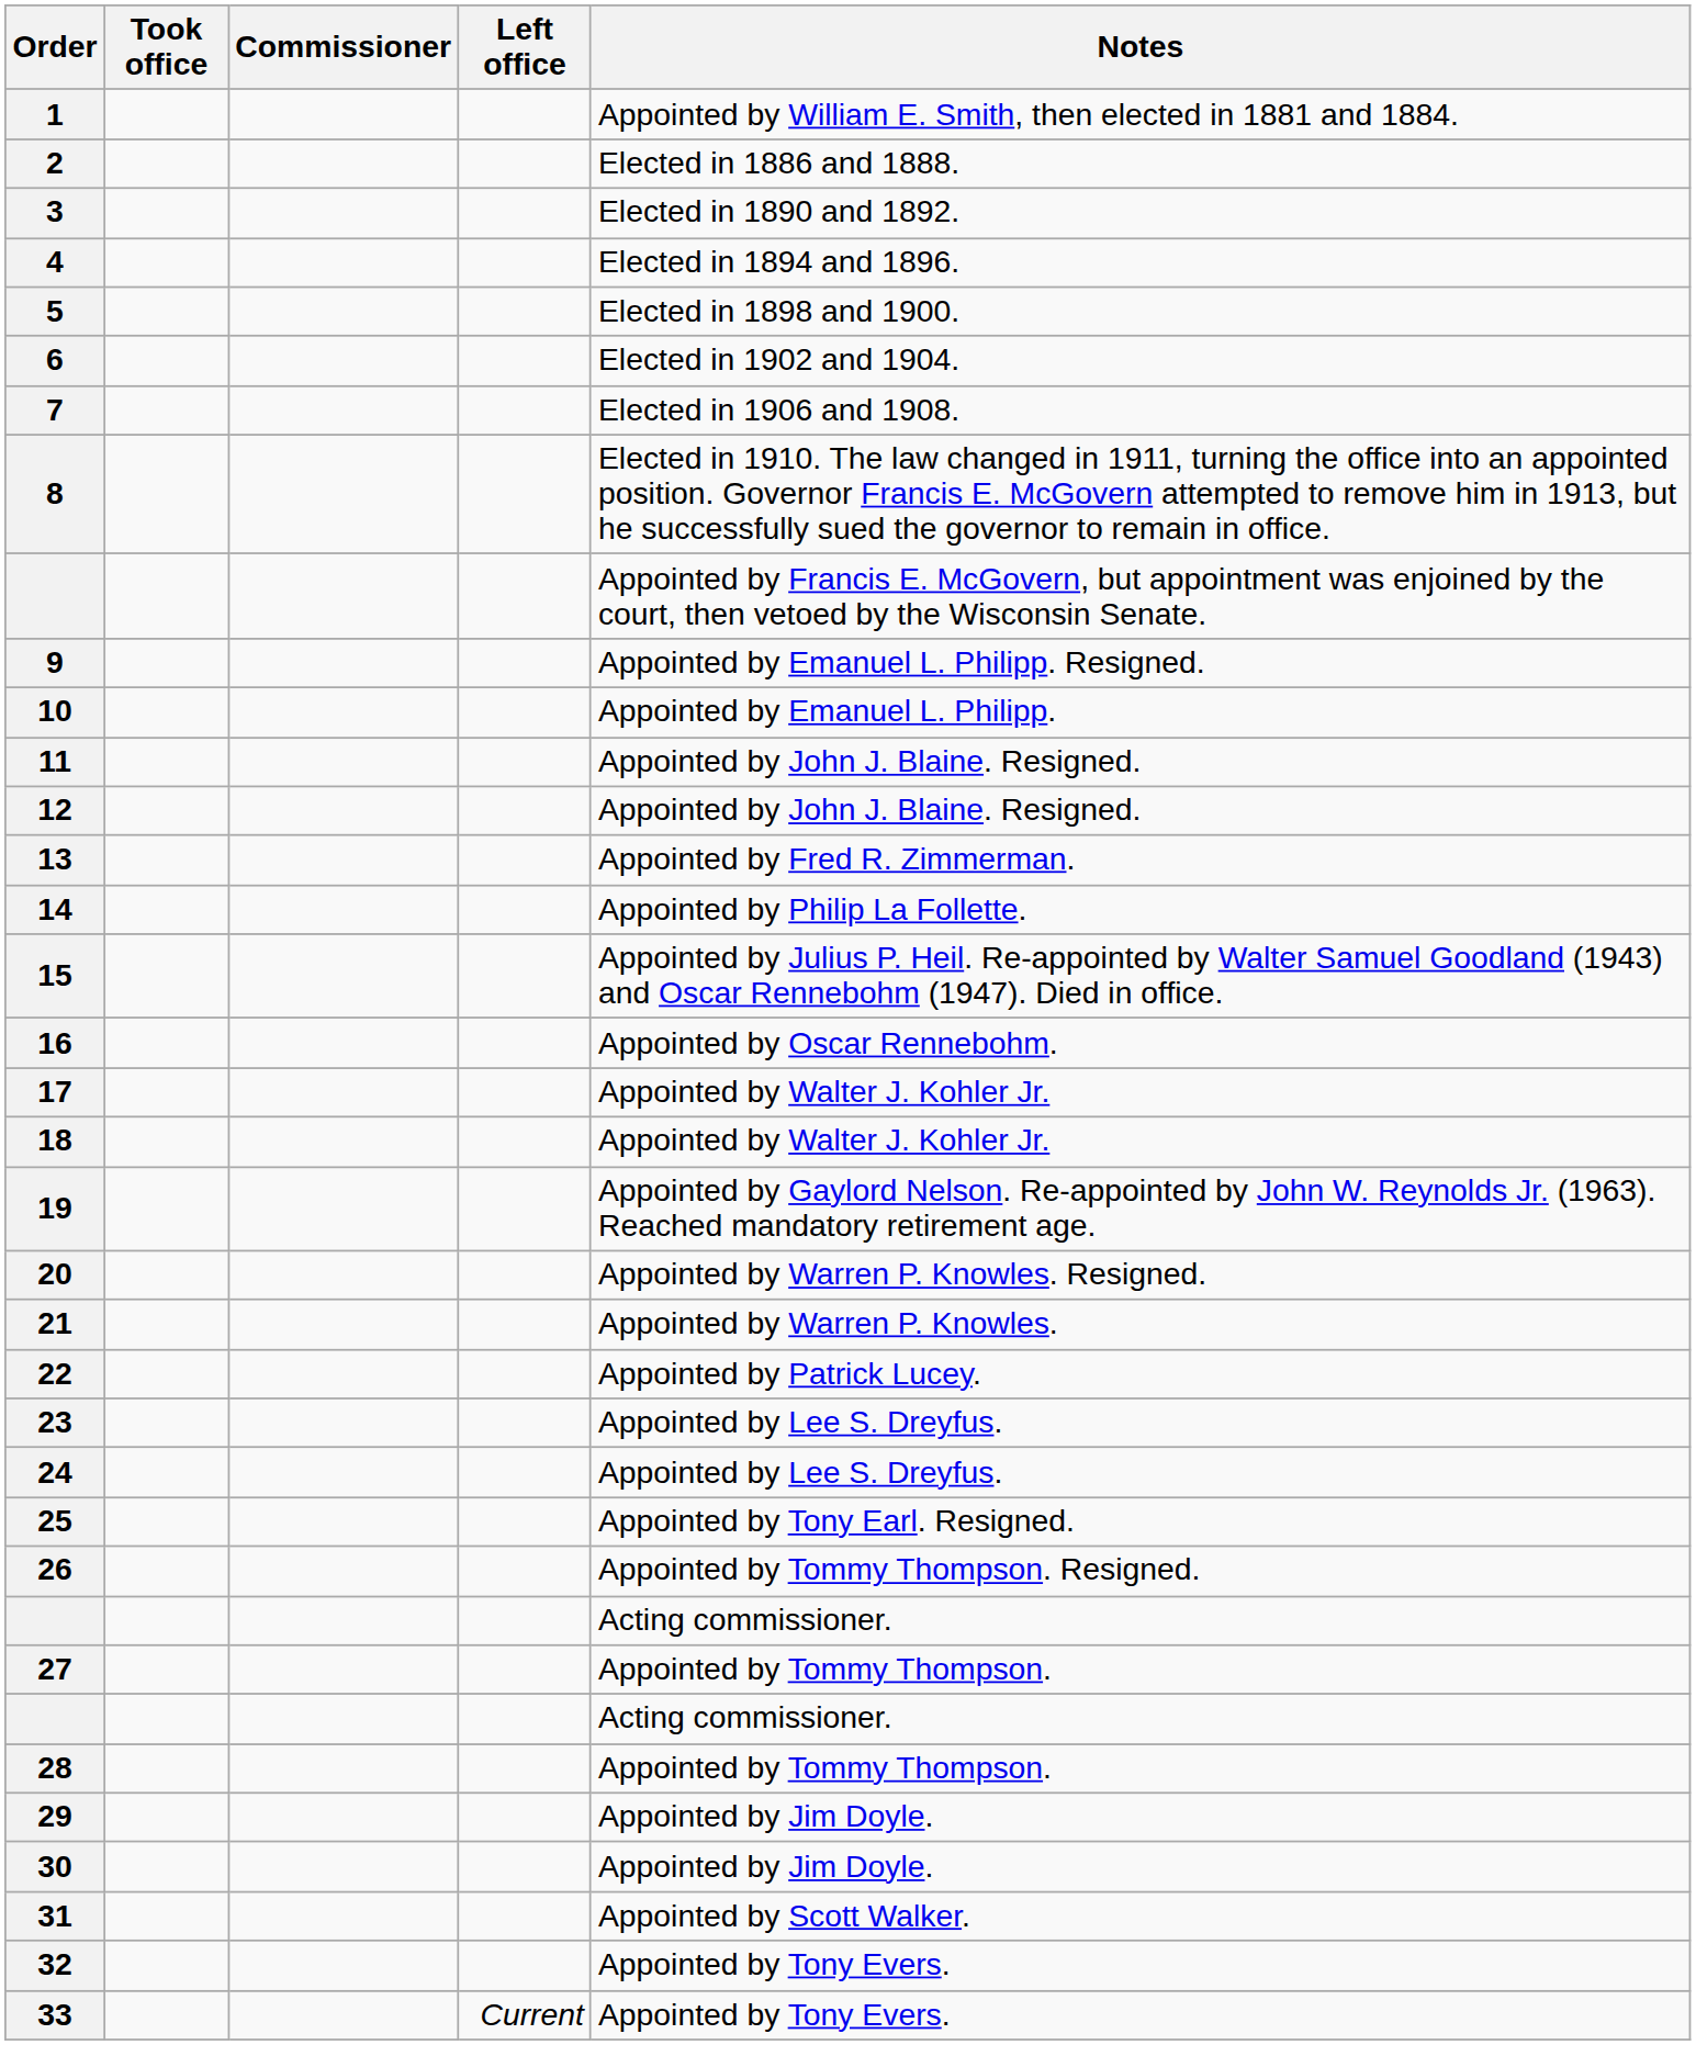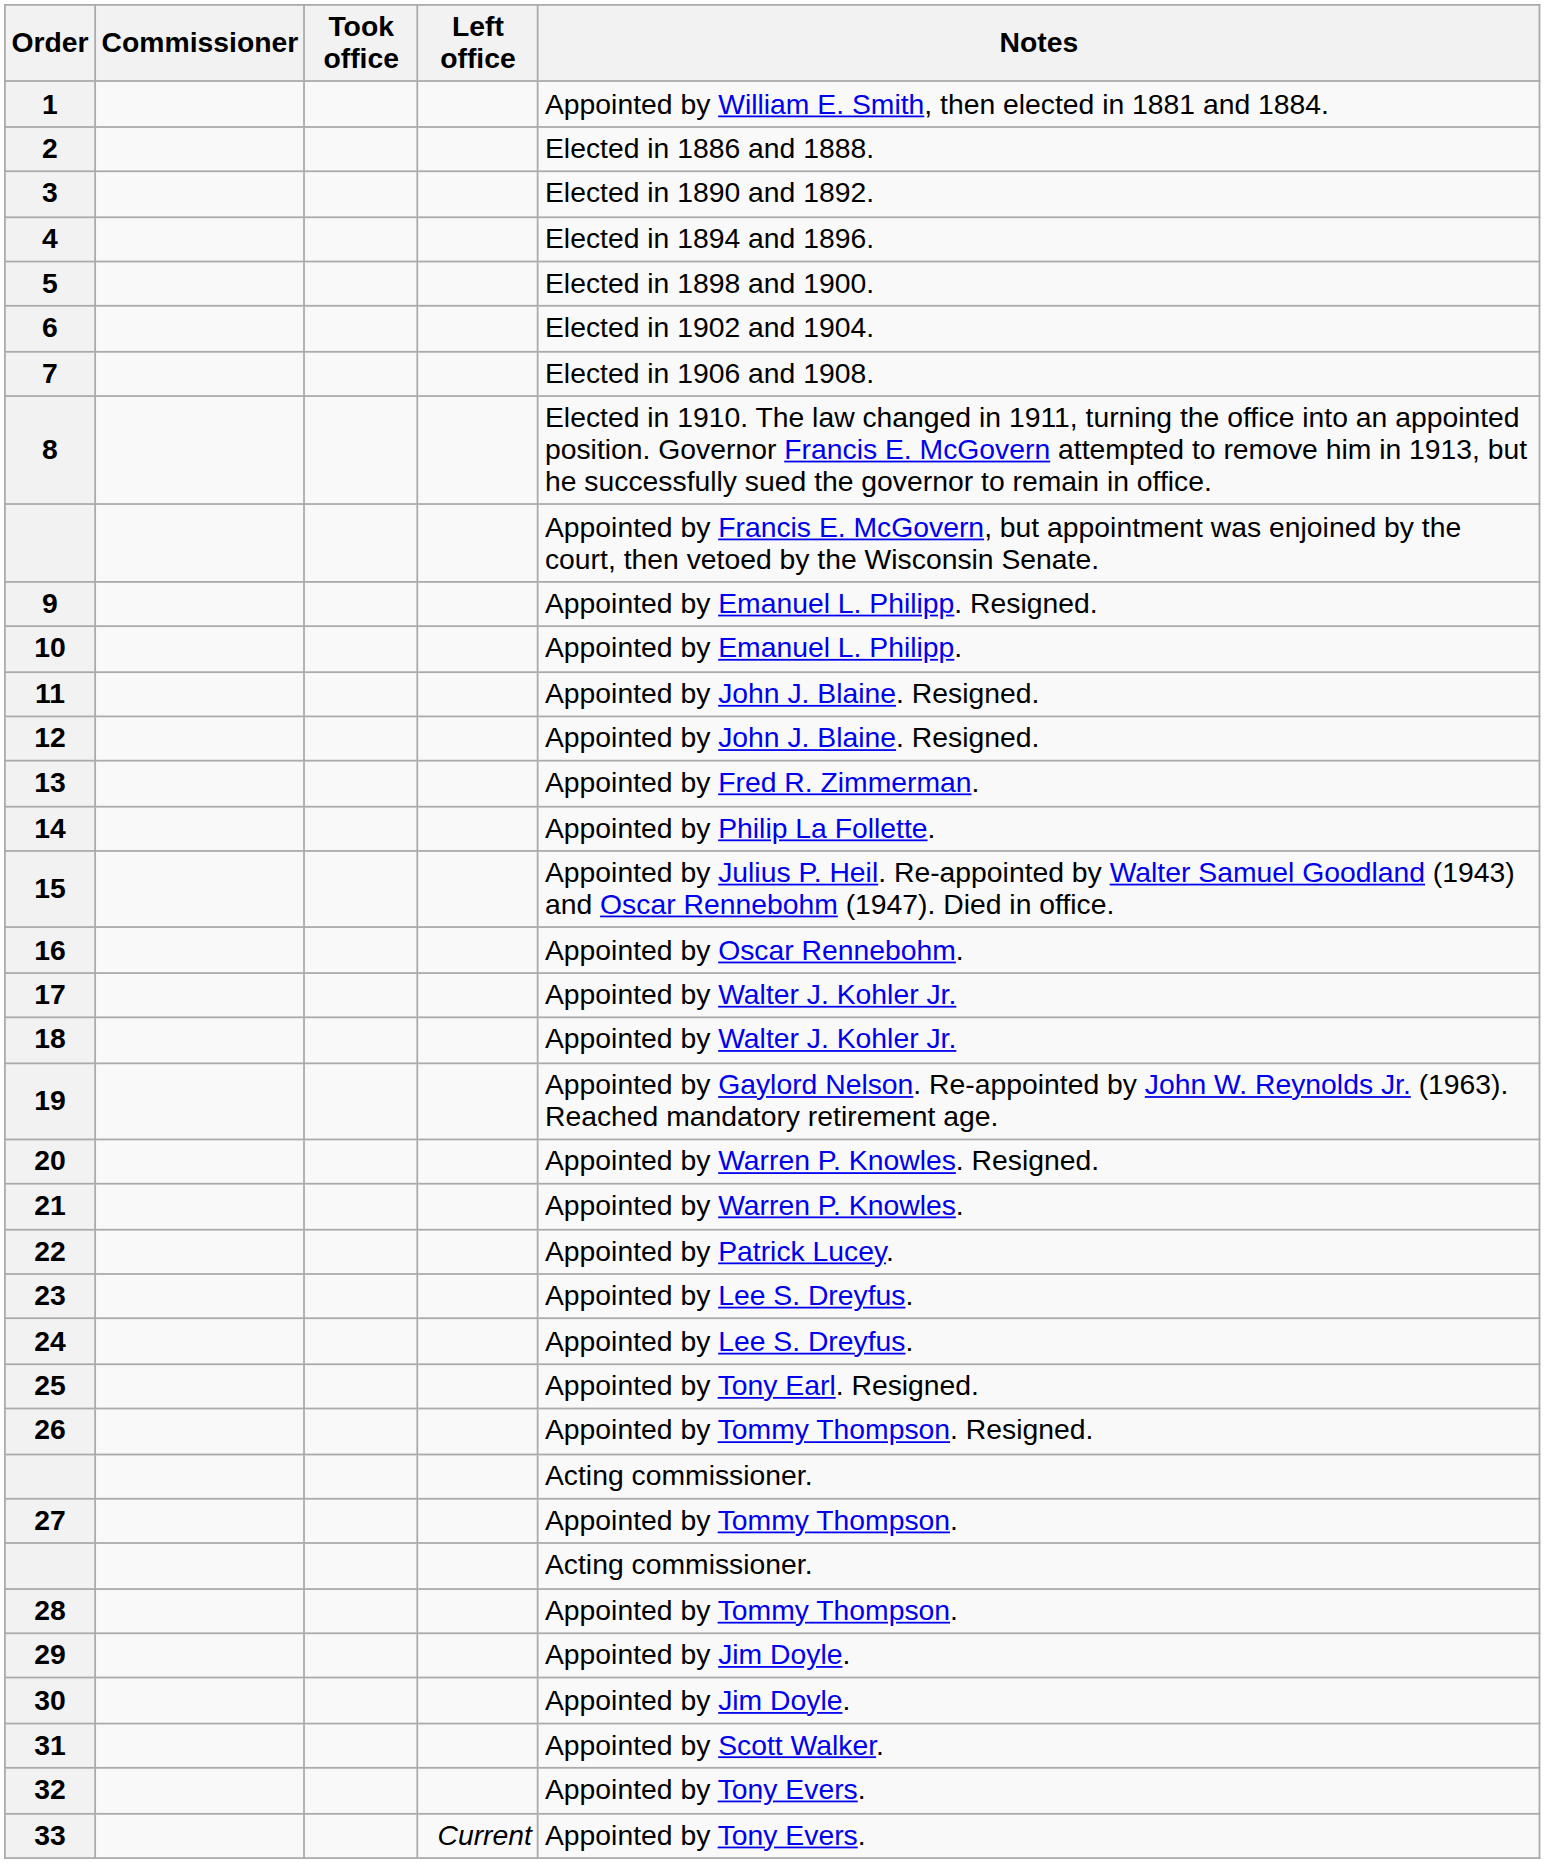 <table class="wikitable sortable" style="text-align:right;">
 <tr>
 <th>Order</th>
+<th>Commissioner</th>
 <th>Took office</th>
-<th>Commissioner</th>
 <th>Left office</th>
 <th>Notes</th>
 </tr>
 <tr>
 <th>1</th>
+<td align="left"></td>
 <td></td>
-<td align="left"></td>
 <td></td>
 <td align="left">Appointed by <a href='#'>William E. Smith</a>, then elected in 1881 and 1884.</td>
 </tr>
 <tr>
 <th>2</th>
+<td align="left"></td>
 <td></td>
-<td align="left"></td>
 <td></td>
 <td align="left">Elected in 1886 and 1888.</td>
 </tr>
 <tr>
 <th>3</th>
+<td align="left"></td>
 <td></td>
-<td align="left"></td>
 <td></td>
 <td align="left">Elected in 1890 and 1892.</td>
 </tr>
 <tr>
 <th>4</th>
+<td align="left"></td>
 <td></td>
-<td align="left"></td>
 <td></td>
 <td align="left">Elected in 1894 and 1896.</td>
 </tr>
 <tr>
 <th>5</th>
+<td align="left"></td>
 <td></td>
-<td align="left"></td>
 <td></td>
 <td align="left">Elected in 1898 and 1900.</td>
 </tr>
 <tr>
 <th>6</th>
+<td align="left"></td>
 <td></td>
-<td align="left"></td>
 <td></td>
 <td align="left">Elected in 1902 and 1904.</td>
 </tr>
 <tr>
 <th>7</th>
+<td align="left"></td>
 <td></td>
-<td align="left"></td>
 <td></td>
 <td align="left">Elected in 1906 and 1908.</td>
 </tr>
 <tr>
 <th>8</th>
+<td align="left"></td>
 <td></td>
-<td align="left"></td>
 <td></td>
 <td align="left">Elected in 1910.  The law changed in 1911, turning the office into an appointed position.  Governor <a href='#'>Francis E. McGovern</a> attempted to remove him in 1913, but he successfully sued the governor to remain in office.</td>
 </tr>
 <tr>
 <th></th>
+<td align="left"></td>
 <td></td>
-<td align="left"></td>
 <td></td>
 <td align="left">Appointed by <a href='#'>Francis E. McGovern</a>, but appointment was enjoined by the court, then vetoed by the Wisconsin Senate.</td>
 </tr>
 <tr>
 <th>9</th>
+<td align="left"></td>
 <td></td>
-<td align="left"></td>
 <td></td>
 <td align="left">Appointed by <a href='#'>Emanuel L. Philipp</a>.  Resigned.</td>
 </tr>
 <tr>
 <th>10</th>
+<td align="left"></td>
 <td></td>
-<td align="left"></td>
 <td></td>
 <td align="left">Appointed by <a href='#'>Emanuel L. Philipp</a>.</td>
 </tr>
 <tr>
 <th>11</th>
+<td align="left"></td>
 <td></td>
-<td align="left"></td>
 <td></td>
 <td align="left">Appointed by <a href='#'>John J. Blaine</a>.  Resigned.</td>
 </tr>
 <tr>
 <th>12</th>
+<td align="left"></td>
 <td></td>
-<td align="left"></td>
 <td></td>
 <td align="left">Appointed by <a href='#'>John J. Blaine</a>.  Resigned.</td>
 </tr>
 <tr>
 <th>13</th>
+<td align="left"></td>
 <td></td>
-<td align="left"></td>
 <td></td>
 <td align="left">Appointed by <a href='#'>Fred R. Zimmerman</a>.</td>
 </tr>
 <tr>
 <th>14</th>
+<td align="left"></td>
 <td></td>
-<td align="left"></td>
 <td></td>
 <td align="left">Appointed by <a href='#'>Philip La Follette</a>.</td>
 </tr>
 <tr>
 <th>15</th>
+<td align="left"></td>
 <td></td>
-<td align="left"></td>
 <td></td>
 <td align="left">Appointed by <a href='#'>Julius P. Heil</a>.  Re-appointed by <a href='#'>Walter Samuel Goodland</a> (1943) and <a href='#'>Oscar Rennebohm</a> (1947).  Died in office.</td>
 </tr>
 <tr>
 <th>16</th>
+<td align="left"></td>
 <td></td>
-<td align="left"></td>
 <td></td>
 <td align="left">Appointed by <a href='#'>Oscar Rennebohm</a>.</td>
 </tr>
 <tr>
 <th>17</th>
+<td align="left"></td>
 <td></td>
-<td align="left"></td>
 <td></td>
 <td align="left">Appointed by <a href='#'>Walter J. Kohler Jr.</a></td>
 </tr>
 <tr>
 <th>18</th>
+<td align="left"></td>
 <td></td>
-<td align="left"></td>
 <td></td>
 <td align="left">Appointed by <a href='#'>Walter J. Kohler Jr.</a></td>
 </tr>
 <tr>
 <th>19</th>
+<td align="left"></td>
 <td></td>
-<td align="left"></td>
 <td></td>
 <td align="left">Appointed by <a href='#'>Gaylord Nelson</a>.  Re-appointed by <a href='#'>John W. Reynolds Jr.</a> (1963).  Reached mandatory retirement age.</td>
 </tr>
 <tr>
 <th>20</th>
+<td align="left"></td>
 <td></td>
-<td align="left"></td>
 <td></td>
 <td align="left">Appointed by <a href='#'>Warren P. Knowles</a>.  Resigned.</td>
 </tr>
 <tr>
 <th>21</th>
+<td align="left"></td>
 <td></td>
-<td align="left"></td>
 <td></td>
 <td align="left">Appointed by <a href='#'>Warren P. Knowles</a>.</td>
 </tr>
 <tr>
 <th>22</th>
+<td align="left"></td>
 <td></td>
-<td align="left"></td>
 <td></td>
 <td align="left">Appointed by <a href='#'>Patrick Lucey</a>.</td>
 </tr>
 <tr>
 <th>23</th>
+<td align="left"></td>
 <td></td>
-<td align="left"></td>
 <td></td>
 <td align="left">Appointed by <a href='#'>Lee S. Dreyfus</a>.</td>
 </tr>
 <tr>
 <th>24</th>
+<td align="left"></td>
 <td></td>
-<td align="left"></td>
 <td></td>
 <td align="left">Appointed by <a href='#'>Lee S. Dreyfus</a>.</td>
 </tr>
 <tr>
 <th>25</th>
+<td align="left"></td>
 <td></td>
-<td align="left"></td>
 <td></td>
 <td align="left">Appointed by <a href='#'>Tony Earl</a>.  Resigned.</td>
 </tr>
 <tr>
 <th>26</th>
+<td align="left"></td>
 <td></td>
-<td align="left"></td>
 <td></td>
 <td align="left">Appointed by <a href='#'>Tommy Thompson</a>. Resigned.</td>
 </tr>
 <tr>
 <th></th>
+<td align="left"></td>
 <td></td>
-<td align="left"></td>
 <td></td>
 <td align="left">Acting commissioner.</td>
 </tr>
 <tr>
 <th>27</th>
+<td align="left"></td>
 <td></td>
-<td align="left"></td>
 <td></td>
 <td align="left">Appointed by <a href='#'>Tommy Thompson</a>.</td>
 </tr>
 <tr>
 <th></th>
+<td align="left"></td>
 <td></td>
-<td align="left"></td>
 <td></td>
 <td align="left">Acting commissioner.</td>
 </tr>
 <tr>
 <th>28</th>
+<td align="left"></td>
 <td></td>
-<td align="left"></td>
 <td></td>
 <td align="left">Appointed by <a href='#'>Tommy Thompson</a>.</td>
 </tr>
 <tr>
 <th>29</th>
+<td align="left"></td>
 <td></td>
-<td align="left"></td>
 <td></td>
 <td align="left">Appointed by <a href='#'>Jim Doyle</a>.</td>
 </tr>
 <tr>
 <th>30</th>
+<td align="left"></td>
 <td></td>
-<td align="left"></td>
 <td></td>
 <td align="left">Appointed by <a href='#'>Jim Doyle</a>.</td>
 </tr>
 <tr>
 <th>31</th>
+<td align="left"></td>
 <td></td>
-<td align="left"></td>
 <td></td>
 <td align="left">Appointed by <a href='#'>Scott Walker</a>.</td>
 </tr>
 <tr>
 <th>32</th>
+<td align="left"></td>
 <td></td>
-<td align="left"></td>
 <td></td>
 <td align="left">Appointed by <a href='#'>Tony Evers</a>.</td>
 </tr>
 <tr>
 <th>33</th>
+<td align="left"></td>
 <td></td>
-<td align="left"></td>
 <td><em>Current</em></td>
 <td align="left">Appointed by <a href='#'>Tony Evers</a>.</td>
 </tr>
 </table>
